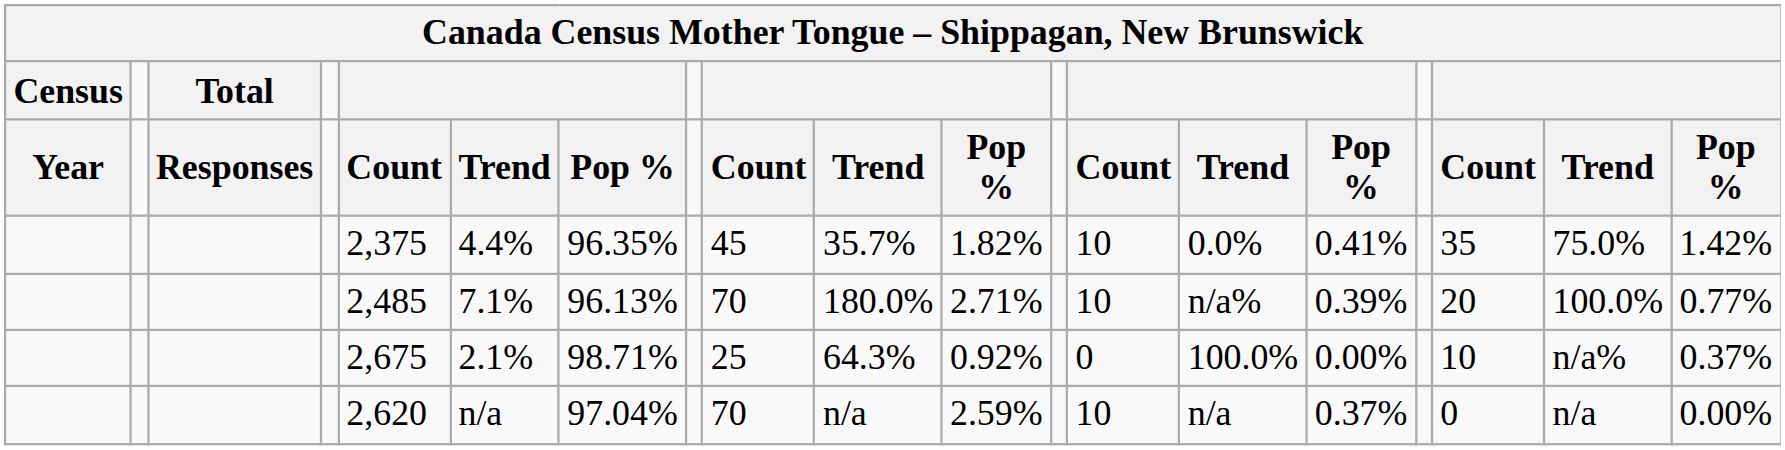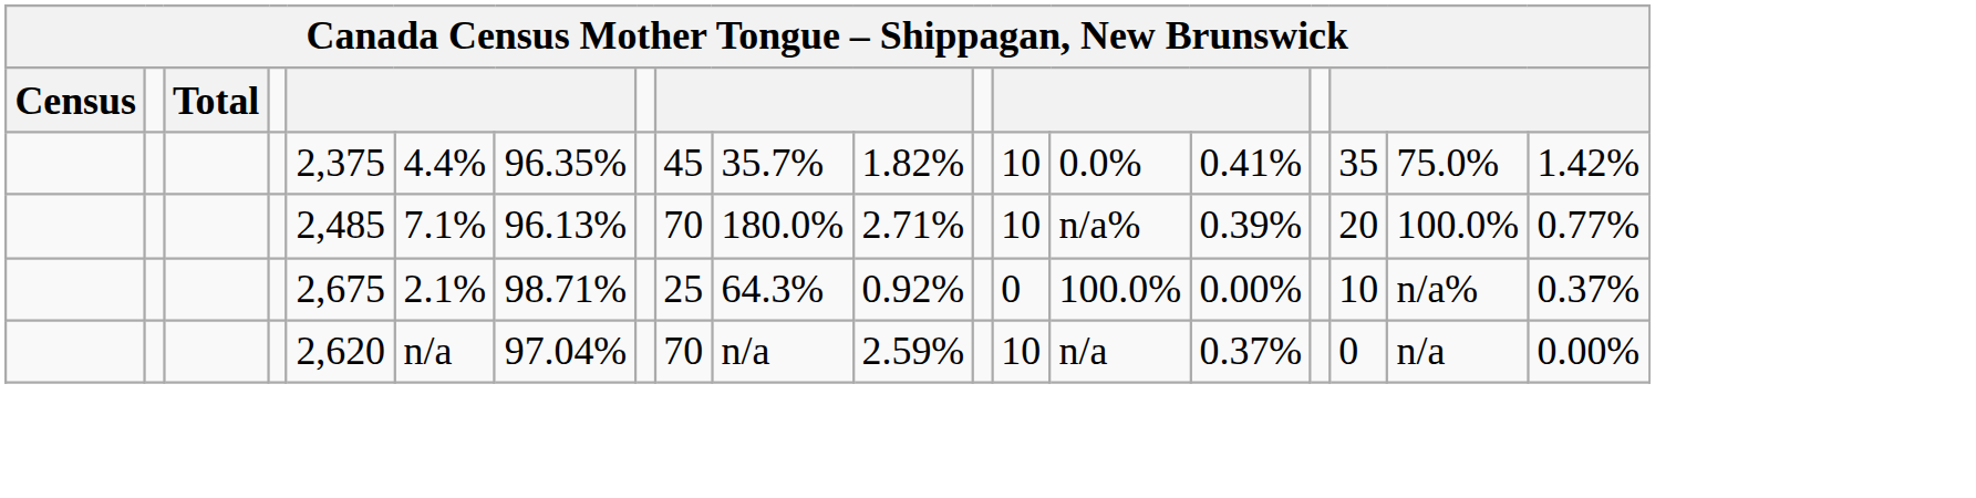 <table class="wikitable">
 <tr>
 <th colspan="19">Canada Census Mother Tongue – Shippagan, New Brunswick</th>
 </tr>
 <tr>
 <th>Census</th>
 <td></td>
 <th>Total</th>
 <td colspan="1"></td>
 <th colspan="3"></th>
 <td colspan="1"></td>
 <th colspan="3"></th>
 <td colspan="1"></td>
 <th colspan="3"></th>
 <td colspan="1"></td>
 <th colspan="3"></th>
-</tr>
-<tr>
-<th>Year</th>
-<td></td>
-<th>Responses</th>
-<td></td>
-<th>Count</th>
-<th>Trend</th>
-<th>Pop %</th>
-<td></td>
-<th>Count</th>
-<th>Trend</th>
-<th>Pop %</th>
-<td></td>
-<th>Count</th>
-<th>Trend</th>
-<th>Pop %</th>
-<td></td>
-<th>Count</th>
-<th>Trend</th>
-<th>Pop %</th>
 </tr>
 <tr>
 <td></td>
 <td></td>
 <td></td>
 <td></td>
 <td>2,375</td>
 <td> 4.4%</td>
 <td>96.35%</td>
 <td></td>
 <td>45</td>
 <td> 35.7%</td>
 <td>1.82%</td>
 <td></td>
 <td>10</td>
 <td> 0.0%</td>
 <td>0.41%</td>
 <td></td>
 <td>35</td>
 <td> 75.0%</td>
 <td>1.42%</td>
 </tr>
 <tr>
 <td></td>
 <td></td>
 <td></td>
 <td></td>
 <td>2,485</td>
 <td> 7.1%</td>
 <td>96.13%</td>
 <td></td>
 <td>70</td>
 <td> 180.0%</td>
 <td>2.71%</td>
 <td></td>
 <td>10</td>
 <td> n/a%</td>
 <td>0.39%</td>
 <td></td>
 <td>20</td>
 <td> 100.0%</td>
 <td>0.77%</td>
 </tr>
 <tr>
 <td></td>
 <td></td>
 <td></td>
 <td></td>
 <td>2,675</td>
 <td> 2.1%</td>
 <td>98.71%</td>
 <td></td>
 <td>25</td>
 <td> 64.3%</td>
 <td>0.92%</td>
 <td></td>
 <td>0</td>
 <td> 100.0%</td>
 <td>0.00%</td>
 <td></td>
 <td>10</td>
 <td> n/a%</td>
 <td>0.37%</td>
 </tr>
 <tr>
 <td></td>
 <td></td>
 <td></td>
 <td></td>
 <td>2,620</td>
 <td>n/a</td>
 <td>97.04%</td>
 <td></td>
 <td>70</td>
 <td>n/a</td>
 <td>2.59%</td>
 <td></td>
 <td>10</td>
 <td>n/a</td>
 <td>0.37%</td>
 <td></td>
 <td>0</td>
 <td>n/a</td>
 <td>0.00%</td>
 </tr>
 </table>
